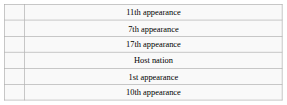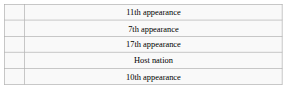 <table class="wikitable" width=35%>
 <tr align=center>
 <td></td>
 <td><small>11th appearance</small></td>
 </tr>
 <tr align=center>
 <td></td>
 <td><small>7th appearance</small></td>
 </tr>
 <tr align=center>
 <td></td>
 <td><small>17th appearance</small></td>
 </tr>
 <tr align=center>
 <td></td>
 <td><small>Host nation</small></td>
 </tr>
 <tr align=center>
 <td></td>
-<td><small>1st appearance</small></td>
-</tr>
-<tr align=center>
-<td></td>
 <td><small>10th appearance</small></td>
 </tr>
 </table>
